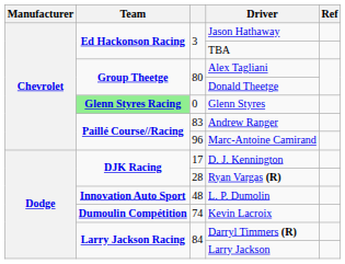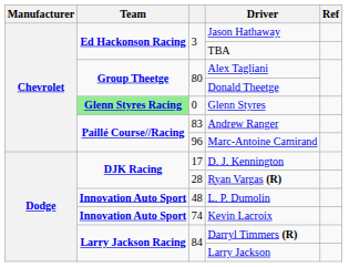 <table class="wikitable" style="font-size: 95%;">
 <tr>
 <th>Manufacturer</th>
 <th>Team</th>
 <th></th>
 <th>Driver</th>
 <th>Ref</th>
 </tr>
 <tr>
 <th rowspan="7"><a href='#'>Chevrolet</a></th>
 <td rowspan="2" style="text-align: center;"><strong><a href='#'>Ed Hackonson Racing</a></strong></td>
 <td rowspan="2">3</td>
 <td><a href='#'>Jason Hathaway</a> <small></small></td>
 <td></td>
 </tr>
 <tr>
 <td>TBA <small></small></td>
 <td></td>
 </tr>
 <tr>
 <td rowspan="2" style="text-align:center;"><strong><a href='#'>Group Theetge</a></strong></td>
 <td rowspan="2">80</td>
 <td><a href='#'>Alex Tagliani</a></td>
 <td rowspan="2"></td>
 </tr>
 <tr>
 <td><a href='#'>Donald Theetge</a></td>
 </tr>
 <tr>
 <td style="background: lightgreen; text-align: center;"><strong><a href='#'>Glenn Styres Racing</a></strong></td>
 <td>0</td>
 <td><a href='#'>Glenn Styres</a></td>
 <td></td>
 </tr>
 <tr>
 <td rowspan="2" style="text-align:center;"><strong><a href='#'>Paillé Course//Racing</a></strong></td>
 <td>83</td>
 <td><a href='#'>Andrew Ranger</a></td>
 <td></td>
 </tr>
 <tr>
 <td>96</td>
 <td><a href='#'>Marc-Antoine Camirand</a></td>
 <td></td>
 </tr>
 <tr>
 <th rowspan="6"><a href='#'>Dodge</a></th>
 <td rowspan="2" style="text-align: center;"><strong><a href='#'>DJK Racing</a></strong></td>
 <td>17</td>
 <td><a href='#'>D. J. Kennington</a></td>
 <td></td>
 </tr>
 <tr>
 <td>28</td>
 <td><a href='#'>Ryan Vargas</a> <strong>(R)</strong></td>
 <td></td>
 </tr>
 <tr>
 <td style="text-align: center;"><strong><a href='#'>Innovation Auto Sport</a></strong></td>
 <td>48</td>
 <td><a href='#'>L. P. Dumolin</a></td>
 <td></td>
 </tr>
 <tr>
-<td style="text-align:center;"><strong><a href='#'>Dumoulin Compétition</a></strong></td>
+<td style="text-align: center;"><strong><a href='#'>Innovation Auto Sport</a></strong></td>
 <td>74</td>
 <td><a href='#'>Kevin Lacroix</a></td>
 <td></td>
 </tr>
 <tr>
 <td rowspan="2" style="text-align: center;"><strong><a href='#'>Larry Jackson Racing</a></strong></td>
 <td rowspan="2">84</td>
 <td><a href='#'>Darryl Timmers</a> <strong>(R) <small></small></strong></td>
 <td></td>
 </tr>
 <tr>
 <td><a href='#'>Larry Jackson</a> <small><strong></strong></small></td>
 <td></td>
 </tr>
 </table>
